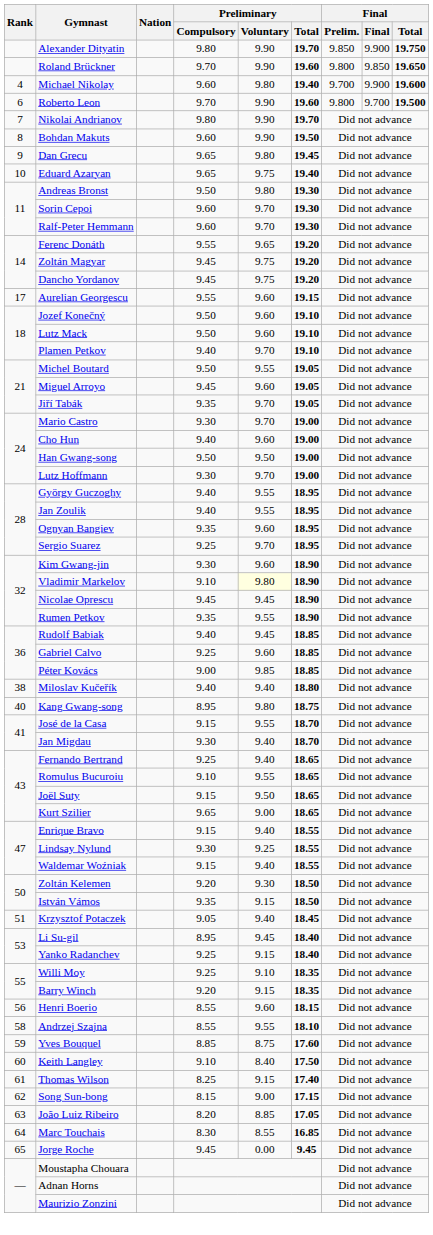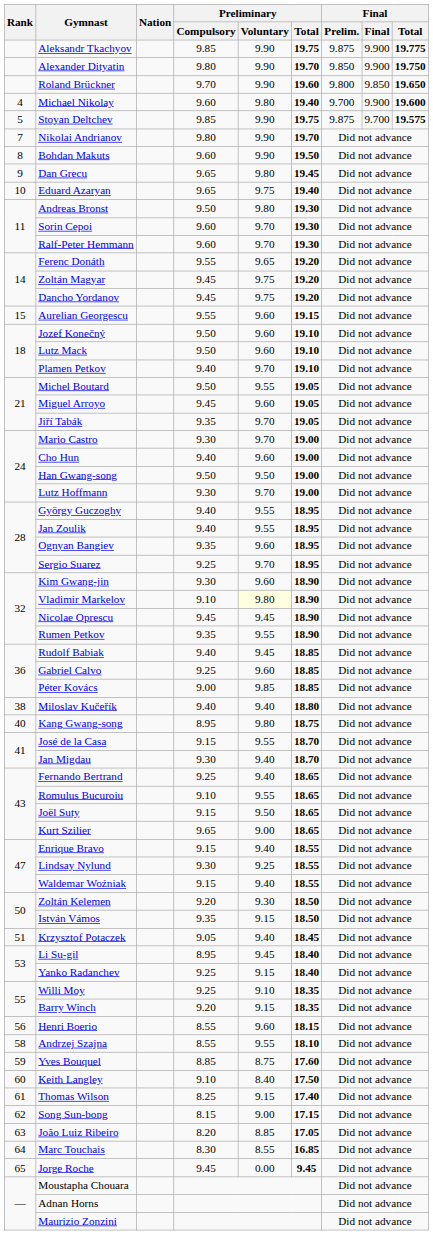 <table class="wikitable sortable" style="text-align:center">
 <tr>
 <th rowspan=2>Rank</th>
 <th rowspan=2>Gymnast</th>
 <th rowspan=2>Nation</th>
 <th colspan=3>Preliminary</th>
 <th colspan=3>Final</th>
 </tr>
 <tr>
 <th>Compulsory</th>
 <th>Voluntary</th>
 <th>Total</th>
 <th> Prelim.</th>
 <th>Final</th>
 <th>Total</th>
+</tr>
+<tr>
+<td></td>
+<td align=left data-sort-value=Tkachyov><a href='#'>Aleksandr Tkachyov</a></td>
+<td align=left></td>
+<td>9.85</td>
+<td>9.90</td>
+<td><strong>19.75</strong></td>
+<td>9.875</td>
+<td>9.900</td>
+<td><strong>19.775</strong></td>
 </tr>
 <tr>
 <td></td>
 <td align=left data-sort-value=Dityatin><a href='#'>Alexander Dityatin</a></td>
 <td align=left></td>
 <td>9.80</td>
 <td>9.90</td>
 <td><strong>19.70</strong></td>
 <td>9.850</td>
 <td>9.900</td>
 <td><strong>19.750</strong></td>
 </tr>
 <tr>
 <td></td>
 <td align=left data-sort-value=Brückner><a href='#'>Roland Brückner</a></td>
 <td align=left></td>
 <td>9.70</td>
 <td>9.90</td>
 <td><strong>19.60</strong></td>
 <td>9.800</td>
 <td>9.850</td>
 <td><strong>19.650</strong></td>
 </tr>
 <tr>
 <td>4</td>
 <td align=left data-sort-value=Nikolay><a href='#'>Michael Nikolay</a></td>
 <td align=left></td>
 <td>9.60</td>
 <td>9.80</td>
 <td><strong>19.40</strong></td>
 <td>9.700</td>
 <td>9.900</td>
 <td><strong>19.600</strong></td>
 </tr>
 <tr>
-<td>6</td>
-<td align=left data-sort-value=Leon><a href='#'>Roberto Leon</a></td>
+<td>5</td>
+<td align=left data-sort-value=Deltchev><a href='#'>Stoyan Deltchev</a></td>
 <td align=left></td>
-<td>9.70</td>
+<td>9.85</td>
 <td>9.90</td>
-<td><strong>19.60</strong></td>
-<td>9.800</td>
+<td><strong>19.75</strong></td>
+<td>9.875</td>
 <td>9.700</td>
-<td><strong>19.500</strong></td>
+<td><strong>19.575</strong></td>
 </tr>
 <tr>
 <td>7</td>
 <td align=left data-sort-value=Andrianov><a href='#'>Nikolai Andrianov</a></td>
 <td align=left></td>
 <td>9.80</td>
 <td>9.90</td>
 <td><strong>19.70</strong></td>
 <td colspan=3 data-sort-value=0.00>Did not advance</td>
 </tr>
 <tr>
 <td>8</td>
 <td align=left data-sort-value=Makuts><a href='#'>Bohdan Makuts</a></td>
 <td align=left></td>
 <td>9.60</td>
 <td>9.90</td>
 <td><strong>19.50</strong></td>
 <td colspan=3 data-sort-value=0.00>Did not advance</td>
 </tr>
 <tr>
 <td>9</td>
 <td align=left data-sort-value=Grecu><a href='#'>Dan Grecu</a></td>
 <td align=left></td>
 <td>9.65</td>
 <td>9.80</td>
 <td><strong>19.45</strong></td>
 <td colspan=3 data-sort-value=0.00>Did not advance</td>
 </tr>
 <tr>
 <td>10</td>
 <td align=left data-sort-value=Azaryan><a href='#'>Eduard Azaryan</a></td>
 <td align=left></td>
 <td>9.65</td>
 <td>9.75</td>
 <td><strong>19.40</strong></td>
 <td colspan=3 data-sort-value=0.00>Did not advance</td>
 </tr>
 <tr>
 <td rowspan=3>11</td>
 <td align=left data-sort-value=Bronst><a href='#'>Andreas Bronst</a></td>
 <td align=left></td>
 <td>9.50</td>
 <td>9.80</td>
 <td><strong>19.30</strong></td>
 <td colspan=3 data-sort-value=0.00>Did not advance</td>
 </tr>
 <tr>
 <td align=left data-sort-value=Cepoi><a href='#'>Sorin Cepoi</a></td>
 <td align=left></td>
 <td>9.60</td>
 <td>9.70</td>
 <td><strong>19.30</strong></td>
 <td colspan=3 data-sort-value=0.00>Did not advance</td>
 </tr>
 <tr>
 <td align=left data-sort-value=Hemmann><a href='#'>Ralf-Peter Hemmann</a></td>
 <td align=left></td>
 <td>9.60</td>
 <td>9.70</td>
 <td><strong>19.30</strong></td>
 <td colspan=3 data-sort-value=0.00>Did not advance</td>
 </tr>
 <tr>
 <td rowspan=3>14</td>
 <td align=left data-sort-value=Donáth><a href='#'>Ferenc Donáth</a></td>
 <td align=left></td>
 <td>9.55</td>
 <td>9.65</td>
 <td><strong>19.20</strong></td>
 <td colspan=3 data-sort-value=0.00>Did not advance</td>
 </tr>
 <tr>
 <td align=left data-sort-value=Magyar><a href='#'>Zoltán Magyar</a></td>
 <td align=left></td>
 <td>9.45</td>
 <td>9.75</td>
 <td><strong>19.20</strong></td>
 <td colspan=3 data-sort-value=0.00>Did not advance</td>
 </tr>
 <tr>
 <td align=left data-sort-value=Yordanov><a href='#'>Dancho Yordanov</a></td>
 <td align=left></td>
 <td>9.45</td>
 <td>9.75</td>
 <td><strong>19.20</strong></td>
 <td colspan=3 data-sort-value=0.00>Did not advance</td>
 </tr>
 <tr>
-<td>17</td>
+<td>15</td>
 <td align=left data-sort-value=Georgescu><a href='#'>Aurelian Georgescu</a></td>
 <td align=left></td>
 <td>9.55</td>
 <td>9.60</td>
 <td><strong>19.15</strong></td>
 <td colspan=3 data-sort-value=0.00>Did not advance</td>
 </tr>
 <tr>
 <td rowspan=3>18</td>
 <td align=left data-sort-value=Konečný><a href='#'>Jozef Konečný</a></td>
 <td align=left></td>
 <td>9.50</td>
 <td>9.60</td>
 <td><strong>19.10</strong></td>
 <td colspan=3 data-sort-value=0.00>Did not advance</td>
 </tr>
 <tr>
 <td align=left data-sort-value=Mack><a href='#'>Lutz Mack</a></td>
 <td align=left></td>
 <td>9.50</td>
 <td>9.60</td>
 <td><strong>19.10</strong></td>
 <td colspan=3 data-sort-value=0.00>Did not advance</td>
 </tr>
 <tr>
 <td align=left data-sort-value=Petkov><a href='#'>Plamen Petkov</a></td>
 <td align=left></td>
 <td>9.40</td>
 <td>9.70</td>
 <td><strong>19.10</strong></td>
 <td colspan=3 data-sort-value=0.00>Did not advance</td>
 </tr>
 <tr>
 <td rowspan=3>21</td>
 <td align=left data-sort-value=Boutard><a href='#'>Michel Boutard</a></td>
 <td align=left></td>
 <td>9.50</td>
 <td>9.55</td>
 <td><strong>19.05</strong></td>
 <td colspan=3 data-sort-value=0.00>Did not advance</td>
 </tr>
 <tr>
 <td align=left data-sort-value=Arroyo><a href='#'>Miguel Arroyo</a></td>
 <td align=left></td>
 <td>9.45</td>
 <td>9.60</td>
 <td><strong>19.05</strong></td>
 <td colspan=3 data-sort-value=0.00>Did not advance</td>
 </tr>
 <tr>
 <td align=left data-sort-value=Tabák><a href='#'>Jiří Tabák</a></td>
 <td align=left></td>
 <td>9.35</td>
 <td>9.70</td>
 <td><strong>19.05</strong></td>
 <td colspan=3 data-sort-value=0.00>Did not advance</td>
 </tr>
 <tr>
 <td rowspan=4>24</td>
 <td align=left data-sort-value=Castro><a href='#'>Mario Castro</a></td>
 <td align=left></td>
 <td>9.30</td>
 <td>9.70</td>
 <td><strong>19.00</strong></td>
 <td colspan=3 data-sort-value=0.00>Did not advance</td>
 </tr>
 <tr>
 <td align=left data-sort-value=Cho><a href='#'>Cho Hun</a></td>
 <td align=left></td>
 <td>9.40</td>
 <td>9.60</td>
 <td><strong>19.00</strong></td>
 <td colspan=3 data-sort-value=0.00>Did not advance</td>
 </tr>
 <tr>
 <td align=left data-sort-value=Han><a href='#'>Han Gwang-song</a></td>
 <td align=left></td>
 <td>9.50</td>
 <td>9.50</td>
 <td><strong>19.00</strong></td>
 <td colspan=3 data-sort-value=0.00>Did not advance</td>
 </tr>
 <tr>
 <td align=left data-sort-value=Hoffmann><a href='#'>Lutz Hoffmann</a></td>
 <td align=left></td>
 <td>9.30</td>
 <td>9.70</td>
 <td><strong>19.00</strong></td>
 <td colspan=3 data-sort-value=0.00>Did not advance</td>
 </tr>
 <tr>
 <td rowspan=4>28</td>
 <td align=left data-sort-value=Guczoghy><a href='#'>György Guczoghy</a></td>
 <td align=left></td>
 <td>9.40</td>
 <td>9.55</td>
 <td><strong>18.95</strong></td>
 <td colspan=3 data-sort-value=0.00>Did not advance</td>
 </tr>
 <tr>
 <td align=left data-sort-value=Zoulik><a href='#'>Jan Zoulik</a></td>
 <td align=left></td>
 <td>9.40</td>
 <td>9.55</td>
 <td><strong>18.95</strong></td>
 <td colspan=3 data-sort-value=0.00>Did not advance</td>
 </tr>
 <tr>
 <td align=left data-sort-value=Bangiev><a href='#'>Ognyan Bangiev</a></td>
 <td align=left></td>
 <td>9.35</td>
 <td>9.60</td>
 <td><strong>18.95</strong></td>
 <td colspan=3 data-sort-value=0.00>Did not advance</td>
 </tr>
 <tr>
 <td align=left data-sort-value=Suarez><a href='#'>Sergio Suarez</a></td>
 <td align=left></td>
 <td>9.25</td>
 <td>9.70</td>
 <td><strong>18.95</strong></td>
 <td colspan=3 data-sort-value=0.00>Did not advance</td>
 </tr>
 <tr>
 <td rowspan=4>32</td>
 <td align=left data-sort-value=Kim><a href='#'>Kim Gwang-jin</a></td>
 <td align=left></td>
 <td>9.30</td>
 <td>9.60</td>
 <td><strong>18.90</strong></td>
 <td colspan=3 data-sort-value=0.00>Did not advance</td>
 </tr>
 <tr>
 <td align=left data-sort-value=Markelov><a href='#'>Vladimir Markelov</a></td>
 <td align=left></td>
 <td>9.10</td>
 <td style="background: lightyellow;">9.80</td>
 <td><strong>18.90</strong></td>
 <td colspan=3 data-sort-value=0.00>Did not advance</td>
 </tr>
 <tr>
 <td align=left data-sort-value=Oprescu><a href='#'>Nicolae Oprescu</a></td>
 <td align=left></td>
 <td>9.45</td>
 <td>9.45</td>
 <td><strong>18.90</strong></td>
 <td colspan=3 data-sort-value=0.00>Did not advance</td>
 </tr>
 <tr>
 <td align=left data-sort-value=Petkov><a href='#'>Rumen Petkov</a></td>
 <td align=left></td>
 <td>9.35</td>
 <td>9.55</td>
 <td><strong>18.90</strong></td>
 <td colspan=3 data-sort-value=0.00>Did not advance</td>
 </tr>
 <tr>
 <td rowspan=3>36</td>
 <td align=left data-sort-value=Babiak><a href='#'>Rudolf Babiak</a></td>
 <td align=left></td>
 <td>9.40</td>
 <td>9.45</td>
 <td><strong>18.85</strong></td>
 <td colspan=3 data-sort-value=0.00>Did not advance</td>
 </tr>
 <tr>
 <td align=left data-sort-value=Calvo><a href='#'>Gabriel Calvo</a></td>
 <td align=left></td>
 <td>9.25</td>
 <td>9.60</td>
 <td><strong>18.85</strong></td>
 <td colspan=3 data-sort-value=0.00>Did not advance</td>
 </tr>
 <tr>
 <td align=left data-sort-value=Kovács><a href='#'>Péter Kovács</a></td>
 <td align=left></td>
 <td>9.00</td>
 <td>9.85</td>
 <td><strong>18.85</strong></td>
 <td colspan=3 data-sort-value=0.00>Did not advance</td>
 </tr>
 <tr>
 <td>38</td>
 <td align=left data-sort-value=Kučeřík><a href='#'>Miloslav Kučeřík</a></td>
 <td align=left></td>
 <td>9.40</td>
 <td>9.40</td>
 <td><strong>18.80</strong></td>
 <td colspan=3 data-sort-value=0.00>Did not advance</td>
 </tr>
 <tr>
 <td>40</td>
 <td align=left data-sort-value=Kang><a href='#'>Kang Gwang-song</a></td>
 <td align=left></td>
 <td>8.95</td>
 <td>9.80</td>
 <td><strong>18.75</strong></td>
 <td colspan=3 data-sort-value=0.00>Did not advance</td>
 </tr>
 <tr>
 <td rowspan=2>41</td>
 <td align=left data-sort-value=de la Casa><a href='#'>José de la Casa</a></td>
 <td align=left></td>
 <td>9.15</td>
 <td>9.55</td>
 <td><strong>18.70</strong></td>
 <td colspan=3 data-sort-value=0.00>Did not advance</td>
 </tr>
 <tr>
 <td align=left data-sort-value=Migdau><a href='#'>Jan Migdau</a></td>
 <td align=left></td>
 <td>9.30</td>
 <td>9.40</td>
 <td><strong>18.70</strong></td>
 <td colspan=3 data-sort-value=0.00>Did not advance</td>
 </tr>
 <tr>
 <td rowspan=4>43</td>
 <td align=left data-sort-value=Bertrand><a href='#'>Fernando Bertrand</a></td>
 <td align=left></td>
 <td>9.25</td>
 <td>9.40</td>
 <td><strong>18.65</strong></td>
 <td colspan=3 data-sort-value=0.00>Did not advance</td>
 </tr>
 <tr>
 <td align=left data-sort-value=Bucuroiu><a href='#'>Romulus Bucuroiu</a></td>
 <td align=left></td>
 <td>9.10</td>
 <td>9.55</td>
 <td><strong>18.65</strong></td>
 <td colspan=3 data-sort-value=0.00>Did not advance</td>
 </tr>
 <tr>
 <td align=left data-sort-value=Suty><a href='#'>Joël Suty</a></td>
 <td align=left></td>
 <td>9.15</td>
 <td>9.50</td>
 <td><strong>18.65</strong></td>
 <td colspan=3 data-sort-value=0.00>Did not advance</td>
 </tr>
 <tr>
 <td align=left data-sort-value=Szilier><a href='#'>Kurt Szilier</a></td>
 <td align=left></td>
 <td>9.65</td>
 <td>9.00</td>
 <td><strong>18.65</strong></td>
 <td colspan=3 data-sort-value=0.00>Did not advance</td>
 </tr>
 <tr>
 <td rowspan=3>47</td>
 <td align=left data-sort-value=Bravo><a href='#'>Enrique Bravo</a></td>
 <td align=left></td>
 <td>9.15</td>
 <td>9.40</td>
 <td><strong>18.55</strong></td>
 <td colspan=3 data-sort-value=0.00>Did not advance</td>
 </tr>
 <tr>
 <td align=left data-sort-value=Nylund><a href='#'>Lindsay Nylund</a></td>
 <td align=left></td>
 <td>9.30</td>
 <td>9.25</td>
 <td><strong>18.55</strong></td>
 <td colspan=3 data-sort-value=0.00>Did not advance</td>
 </tr>
 <tr>
 <td align=left data-sort-value=Woźniak><a href='#'>Waldemar Woźniak</a></td>
 <td align=left></td>
 <td>9.15</td>
 <td>9.40</td>
 <td><strong>18.55</strong></td>
 <td colspan=3 data-sort-value=0.00>Did not advance</td>
 </tr>
 <tr>
 <td rowspan=2>50</td>
 <td align=left data-sort-value=Kelemen><a href='#'>Zoltán Kelemen</a></td>
 <td align=left></td>
 <td>9.20</td>
 <td>9.30</td>
 <td><strong>18.50</strong></td>
 <td colspan=3 data-sort-value=0.00>Did not advance</td>
 </tr>
 <tr>
 <td align=left data-sort-value=Vámos><a href='#'>István Vámos</a></td>
 <td align=left></td>
 <td>9.35</td>
 <td>9.15</td>
 <td><strong>18.50</strong></td>
 <td colspan=3 data-sort-value=0.00>Did not advance</td>
 </tr>
 <tr>
 <td>51</td>
 <td align=left data-sort-value=Potaczek><a href='#'>Krzysztof Potaczek</a></td>
 <td align=left></td>
 <td>9.05</td>
 <td>9.40</td>
 <td><strong>18.45</strong></td>
 <td colspan=3 data-sort-value=0.00>Did not advance</td>
 </tr>
 <tr>
 <td rowspan=2>53</td>
 <td align=left data-sort-value=Li><a href='#'>Li Su-gil</a></td>
 <td align=left></td>
 <td>8.95</td>
 <td>9.45</td>
 <td><strong>18.40</strong></td>
 <td colspan=3 data-sort-value=0.00>Did not advance</td>
 </tr>
 <tr>
 <td align=left data-sort-value=Radanchev><a href='#'>Yanko Radanchev</a></td>
 <td align=left></td>
 <td>9.25</td>
 <td>9.15</td>
 <td><strong>18.40</strong></td>
 <td colspan=3 data-sort-value=0.00>Did not advance</td>
 </tr>
 <tr>
 <td rowspan=2>55</td>
 <td align=left data-sort-value=Moy><a href='#'>Willi Moy</a></td>
 <td align=left></td>
 <td>9.25</td>
 <td>9.10</td>
 <td><strong>18.35</strong></td>
 <td colspan=3 data-sort-value=0.00>Did not advance</td>
 </tr>
 <tr>
 <td align=left data-sort-value=Winch><a href='#'>Barry Winch</a></td>
 <td align=left></td>
 <td>9.20</td>
 <td>9.15</td>
 <td><strong>18.35</strong></td>
 <td colspan=3 data-sort-value=0.00>Did not advance</td>
 </tr>
 <tr>
 <td>56</td>
 <td align=left data-sort-value=Boerio><a href='#'>Henri Boerio</a></td>
 <td align=left></td>
 <td>8.55</td>
 <td>9.60</td>
 <td><strong>18.15</strong></td>
 <td colspan=3 data-sort-value=0.00>Did not advance</td>
 </tr>
 <tr>
 <td>58</td>
 <td align=left data-sort-value=Szajna><a href='#'>Andrzej Szajna</a></td>
 <td align=left></td>
 <td>8.55</td>
 <td>9.55</td>
 <td><strong>18.10</strong></td>
 <td colspan=3 data-sort-value=0.00>Did not advance</td>
 </tr>
 <tr>
 <td>59</td>
 <td align=left data-sort-value=Bouquel><a href='#'>Yves Bouquel</a></td>
 <td align=left></td>
 <td>8.85</td>
 <td>8.75</td>
 <td><strong>17.60</strong></td>
 <td colspan=3 data-sort-value=0.00>Did not advance</td>
 </tr>
 <tr>
 <td>60</td>
 <td align=left data-sort-value=Langley><a href='#'>Keith Langley</a></td>
 <td align=left></td>
 <td>9.10</td>
 <td>8.40</td>
 <td><strong>17.50</strong></td>
 <td colspan=3 data-sort-value=0.00>Did not advance</td>
 </tr>
 <tr>
 <td>61</td>
 <td align=left data-sort-value=Wilson><a href='#'>Thomas Wilson</a></td>
 <td align=left></td>
 <td>8.25</td>
 <td>9.15</td>
 <td><strong>17.40</strong></td>
 <td colspan=3 data-sort-value=0.00>Did not advance</td>
 </tr>
 <tr>
 <td>62</td>
 <td align=left data-sort-value=Song><a href='#'>Song Sun-bong</a></td>
 <td align=left></td>
 <td>8.15</td>
 <td>9.00</td>
 <td><strong>17.15</strong></td>
 <td colspan=3 data-sort-value=0.00>Did not advance</td>
 </tr>
 <tr>
 <td>63</td>
 <td align=left data-sort-value=Ribeiro><a href='#'>João Luiz Ribeiro</a></td>
 <td align=left></td>
 <td>8.20</td>
 <td>8.85</td>
 <td><strong>17.05</strong></td>
 <td colspan=3 data-sort-value=0.00>Did not advance</td>
 </tr>
 <tr>
 <td>64</td>
 <td align=left data-sort-value=Touchais><a href='#'>Marc Touchais</a></td>
 <td align=left></td>
 <td>8.30</td>
 <td>8.55</td>
 <td><strong>16.85</strong></td>
 <td colspan=3 data-sort-value=0.00>Did not advance</td>
 </tr>
 <tr>
 <td>65</td>
 <td align=left data-sort-value=Roche><a href='#'>Jorge Roche</a></td>
 <td align=left></td>
 <td>9.45</td>
 <td>0.00</td>
 <td><strong>9.45</strong></td>
 <td colspan=3 data-sort-value=0.00>Did not advance</td>
 </tr>
 <tr>
 <td rowspan=3 data-sort-value=66>—</td>
 <td align=left data-sort-value=Chouara>Moustapha Chouara</td>
 <td align=left></td>
 <td colspan=3 data-sort-value=0.00></td>
 <td colspan=3 data-sort-value=0.00>Did not advance</td>
 </tr>
 <tr>
 <td align=left data-sort-value=Horns>Adnan Horns</td>
 <td align=left></td>
 <td colspan=3 data-sort-value=0.00></td>
 <td colspan=3 data-sort-value=0.00>Did not advance</td>
 </tr>
 <tr>
 <td align=left data-sort-value=Zonzini><a href='#'>Maurizio Zonzini</a></td>
 <td align=left></td>
 <td colspan=3 data-sort-value=0.00></td>
 <td colspan=3 data-sort-value=0.00>Did not advance</td>
 </tr>
 </table>
